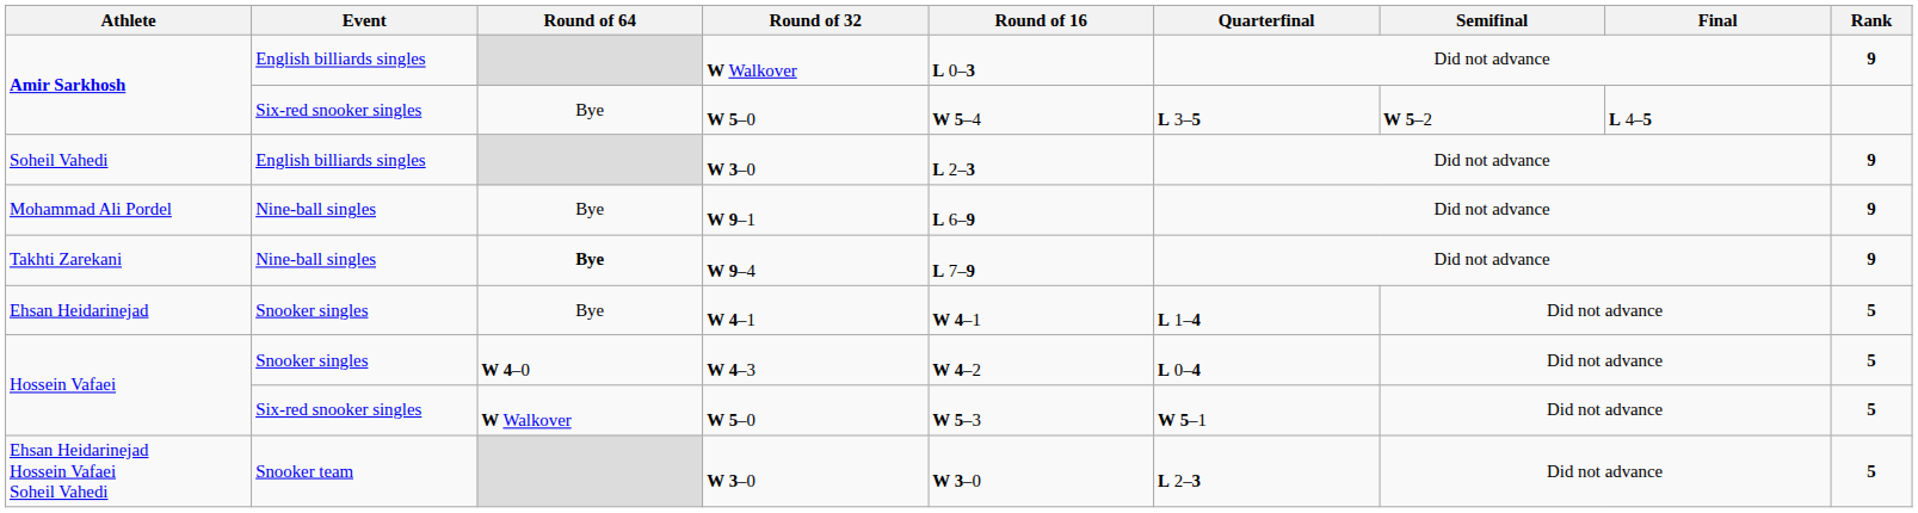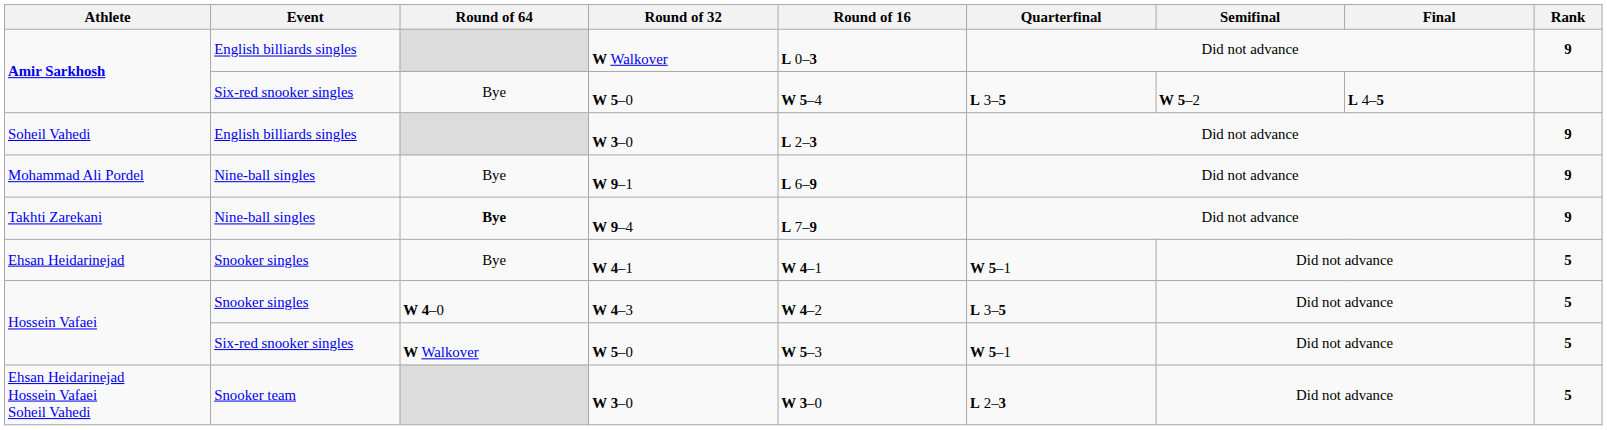 <table class="wikitable" width="98%" style="text-align:left; font-size:90%">
 <tr>
 <th width="12%">Athlete</th>
 <th width="11%">Event</th>
 <th width="11%">Round of 64</th>
 <th width="11%">Round of 32</th>
 <th width="11%">Round of 16</th>
 <th width="11%">Quarterfinal</th>
 <th width="11%">Semifinal</th>
 <th width="11%">Final</th>
 <th width="4%">Rank</th>
 </tr>
 <tr>
 <td rowspan=2><strong><a href='#'>Amir Sarkhosh</a></strong></td>
 <td><a href='#'>English billiards singles</a></td>
 <td bgcolor=#DCDCDC></td>
 <td><br><strong>W</strong> <a href='#'>Walkover</a></td>
 <td><br><strong>L</strong> 0–<strong>3</strong></td>
 <td colspan=3 align=center>Did not advance</td>
 <td align=center><strong>9</strong></td>
 </tr>
 <tr>
 <td><a href='#'>Six-red snooker singles</a></td>
 <td align=center>Bye</td>
 <td><br><strong>W</strong> <strong>5</strong>–0</td>
 <td><br><strong>W</strong> <strong>5</strong>–4</td>
 <td><br><strong>L</strong> 3–<strong>5</strong></td>
 <td><br><strong>W</strong> <strong>5</strong>–2</td>
 <td><br><strong>L</strong> 4–<strong>5</strong></td>
 <td align=center></td>
 </tr>
 <tr>
 <td><a href='#'>Soheil Vahedi</a></td>
 <td><a href='#'>English billiards singles</a></td>
 <td bgcolor=#DCDCDC></td>
 <td><br><strong>W</strong> <strong>3</strong>–0</td>
 <td><br><strong>L</strong> 2–<strong>3</strong></td>
 <td colspan=3 align=center>Did not advance</td>
 <td align=center><strong>9</strong></td>
 </tr>
 <tr>
 <td><a href='#'>Mohammad Ali Pordel</a></td>
 <td><a href='#'>Nine-ball singles</a></td>
 <td align=center>Bye</td>
 <td><br><strong>W</strong> <strong>9</strong>–1</td>
 <td><br><strong>L</strong> 6–<strong>9</strong></td>
 <td colspan=3 align=center>Did not advance</td>
 <td align=center><strong>9</strong></td>
 </tr>
 <tr>
 <td><a href='#'>Takhti Zarekani</a></td>
 <td><a href='#'>Nine-ball singles</a></td>
 <td align=center><strong>Bye</strong></td>
 <td><br><strong>W</strong> <strong>9</strong>–4</td>
 <td><br><strong>L</strong> 7–<strong>9</strong></td>
 <td colspan=3 align=center>Did not advance</td>
 <td align=center><strong>9</strong></td>
 </tr>
 <tr>
 <td><a href='#'>Ehsan Heidarinejad</a></td>
 <td><a href='#'>Snooker singles</a></td>
 <td align=center>Bye</td>
 <td><br><strong>W</strong> <strong>4</strong>–1</td>
 <td><br><strong>W</strong> <strong>4</strong>–1</td>
-<td><br><strong>L</strong> 1–<strong>4</strong></td>
+<td><br><strong>W</strong> <strong>5</strong>–1</td>
 <td colspan=2 align=center>Did not advance</td>
 <td align=center><strong>5</strong></td>
 </tr>
 <tr>
 <td rowspan=2><a href='#'>Hossein Vafaei</a></td>
 <td><a href='#'>Snooker singles</a></td>
 <td><br><strong>W</strong> <strong>4</strong>–0</td>
 <td><br><strong>W</strong> <strong>4</strong>–3</td>
 <td><br><strong>W</strong> <strong>4</strong>–2</td>
-<td><br><strong>L</strong> 0–<strong>4</strong></td>
+<td><br><strong>L</strong> 3–<strong>5</strong></td>
 <td colspan=2 align=center>Did not advance</td>
 <td align=center><strong>5</strong></td>
 </tr>
 <tr>
 <td><a href='#'>Six-red snooker singles</a></td>
 <td><br><strong>W</strong> <a href='#'>Walkover</a></td>
 <td><br><strong>W</strong> <strong>5</strong>–0</td>
 <td><br><strong>W</strong> <strong>5</strong>–3</td>
 <td><br><strong>W</strong> <strong>5</strong>–1</td>
 <td colspan=2 align=center>Did not advance</td>
 <td align=center><strong>5</strong></td>
 </tr>
 <tr>
 <td><a href='#'>Ehsan Heidarinejad</a><br><a href='#'>Hossein Vafaei</a><br><a href='#'>Soheil Vahedi</a></td>
 <td><a href='#'>Snooker team</a></td>
 <td bgcolor=#DCDCDC></td>
 <td><br><strong>W</strong> <strong>3</strong>–0</td>
 <td><br><strong>W</strong> <strong>3</strong>–0</td>
 <td><br><strong>L</strong> 2–<strong>3</strong></td>
 <td colspan=2 align=center>Did not advance</td>
 <td align=center><strong>5</strong></td>
 </tr>
 </table>
